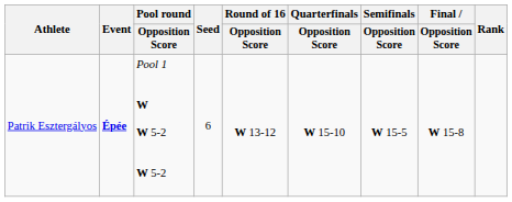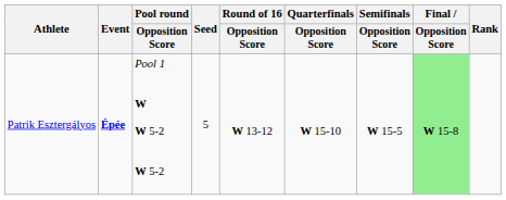 <table class=wikitable style="font-size:90%">
 <tr>
 <th rowspan="2">Athlete</th>
 <th rowspan="2">Event</th>
 <th>Pool round</th>
 <th rowspan="2">Seed</th>
 <th>Round of 16</th>
 <th>Quarterfinals</th>
 <th>Semifinals</th>
 <th>Final / </th>
 <th rowspan=2>Rank</th>
 </tr>
 <tr style="font-size:95%">
 <th>Opposition<br>Score</th>
 <th>Opposition<br>Score</th>
 <th>Opposition<br>Score</th>
 <th>Opposition<br>Score</th>
 <th>Opposition<br>Score</th>
 </tr>
 <tr align=center>
 <td align=left><a href='#'>Patrik Esztergályos</a></td>
 <td align=left><strong><a href='#'>Épée</a></strong></td>
 <td align=left><em>Pool 1</em><br><br><br> <strong>W</strong> <br><br> <strong>W</strong> 5-2<br><br><br> <strong>W</strong> 5-2<br><br></td>
-<td>6</td>
+<td>5</td>
 <td><br><strong>W</strong> 13-12</td>
 <td><br><strong>W</strong> 15-10</td>
 <td><br><strong>W</strong> 15-5</td>
-<td><br><strong>W</strong> 15-8</td>
+<td style="background: lightgreen;"><br><strong>W</strong> 15-8</td>
 <td></td>
 </tr>
 </table>
